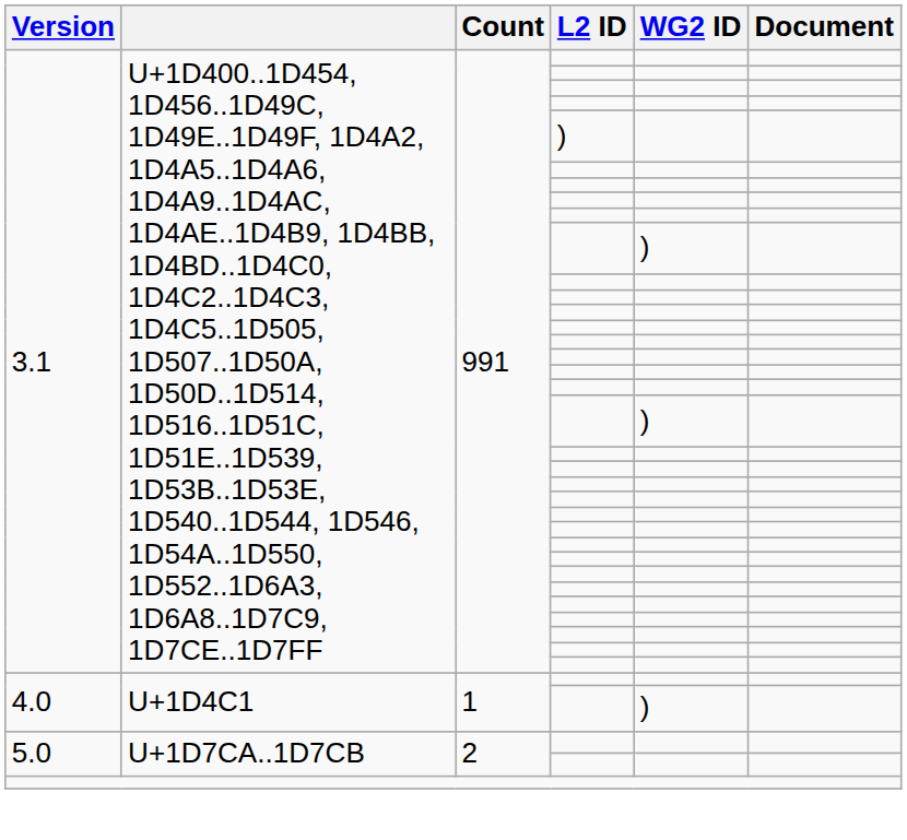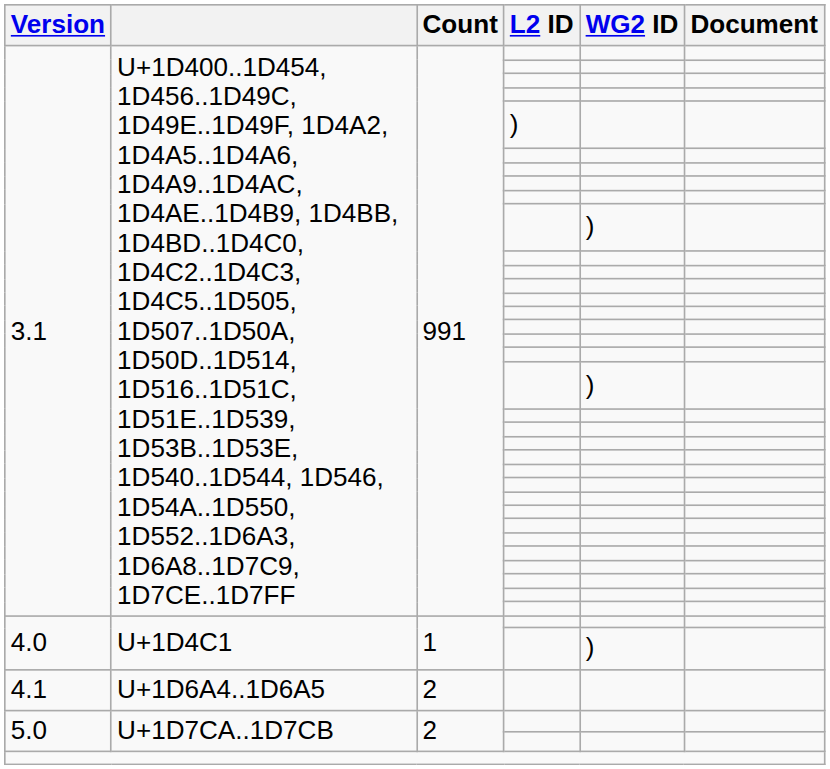 <table class="wikitable collapsible sticky-header">
 <tr>
 <th><a href='#'>Version</a></th>
 <th></th>
 <th>Count</th>
 <th><a href='#'>L2</a> ID</th>
 <th><a href='#'>WG2</a> ID</th>
 <th>Document</th>
 </tr>
 <tr>
 <td rowspan="34">3.1</td>
 <td rowspan="34" width="180">U+1D400..1D454, 1D456..1D49C, 1D49E..1D49F, 1D4A2, 1D4A5..1D4A6, 1D4A9..1D4AC, 1D4AE..1D4B9, 1D4BB, 1D4BD..1D4C0, 1D4C2..1D4C3, 1D4C5..1D505, 1D507..1D50A, 1D50D..1D514, 1D516..1D51C, 1D51E..1D539, 1D53B..1D53E, 1D540..1D544, 1D546, 1D54A..1D550, 1D552..1D6A3, 1D6A8..1D7C9, 1D7CE..1D7FF</td>
 <td rowspan="34">991</td>
 <td></td>
 <td></td>
 <td></td>
 </tr>
 <tr>
 <td></td>
 <td></td>
 <td></td>
 </tr>
 <tr>
 <td></td>
 <td></td>
 <td></td>
 </tr>
 <tr>
 <td></td>
 <td></td>
 <td></td>
 </tr>
 <tr>
 <td> )</td>
 <td></td>
 <td></td>
 </tr>
 <tr>
 <td></td>
 <td></td>
 <td></td>
 </tr>
 <tr>
 <td></td>
 <td></td>
 <td></td>
 </tr>
 <tr>
 <td></td>
 <td></td>
 <td></td>
 </tr>
 <tr>
 <td></td>
 <td></td>
 <td></td>
 </tr>
 <tr>
 <td></td>
 <td> )</td>
 <td></td>
 </tr>
 <tr>
 <td></td>
 <td></td>
 <td></td>
 </tr>
 <tr>
 <td></td>
 <td></td>
 <td></td>
 </tr>
 <tr>
 <td></td>
 <td></td>
 <td></td>
 </tr>
 <tr>
 <td></td>
 <td></td>
 <td></td>
 </tr>
 <tr>
 <td></td>
 <td></td>
 <td></td>
 </tr>
 <tr>
 <td></td>
 <td></td>
 <td></td>
 </tr>
 <tr>
 <td></td>
 <td></td>
 <td></td>
 </tr>
 <tr>
 <td></td>
 <td></td>
 <td></td>
 </tr>
 <tr>
 <td></td>
 <td> )</td>
 <td></td>
 </tr>
 <tr>
 <td></td>
 <td></td>
 <td></td>
 </tr>
 <tr>
 <td></td>
 <td></td>
 <td></td>
 </tr>
 <tr>
 <td></td>
 <td></td>
 <td></td>
 </tr>
 <tr>
 <td></td>
 <td></td>
 <td></td>
 </tr>
 <tr>
 <td></td>
 <td></td>
 <td></td>
 </tr>
 <tr>
 <td></td>
 <td></td>
 <td></td>
 </tr>
 <tr>
 <td></td>
 <td></td>
 <td></td>
 </tr>
 <tr>
 <td></td>
 <td></td>
 <td></td>
 </tr>
 <tr>
 <td></td>
 <td></td>
 <td></td>
 </tr>
 <tr>
 <td></td>
 <td></td>
 <td></td>
 </tr>
 <tr>
 <td></td>
 <td></td>
 <td></td>
 </tr>
 <tr>
 <td></td>
 <td></td>
 <td></td>
 </tr>
 <tr>
 <td></td>
 <td></td>
 <td></td>
 </tr>
 <tr>
 <td></td>
 <td></td>
 <td></td>
 </tr>
 <tr>
 <td></td>
 <td></td>
 <td></td>
 </tr>
 <tr>
 <td rowspan="2">4.0</td>
 <td rowspan="2">U+1D4C1</td>
 <td rowspan="2">1</td>
 <td></td>
 <td></td>
 <td></td>
 </tr>
 <tr>
 <td></td>
 <td> )</td>
 <td></td>
 </tr>
 <tr>
+<td>4.1</td>
+<td>U+1D6A4..1D6A5</td>
+<td>2</td>
+<td></td>
+<td></td>
+<td></td>
+</tr>
+<tr>
 <td rowspan="2">5.0</td>
 <td rowspan="2">U+1D7CA..1D7CB</td>
 <td rowspan="2">2</td>
 <td></td>
 <td></td>
 <td></td>
 </tr>
 <tr>
 <td></td>
 <td></td>
 <td></td>
 </tr>
 <tr class="sortbottom">
 <td colspan="6"></td>
 </tr>
 </table>
